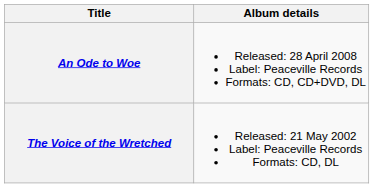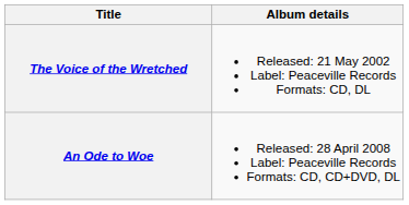 <table class="wikitable plainrowheaders" style="text-align:center;">
 <tr>
 <th scope="col" style="width:16em;">Title</th>
 <th scope="col">Album details</th>
 </tr>
 <tr>
+<th scope="row"><em><a href='#'>The Voice of the Wretched</a></em></th>
+<td><br><ul><li>Released: 21 May 2002</li><li>Label: Peaceville Records</li><li>Formats: CD, DL</li></ul></td>
+</tr>
+<tr>
 <th scope="row"><em><a href='#'>An Ode to Woe</a></em></th>
 <td><br><ul><li>Released: 28 April 2008</li><li>Label: Peaceville Records</li><li>Formats: CD, CD+DVD, DL</li></ul></td>
 </tr>
-<tr>
-<th scope="row"><em><a href='#'>The Voice of the Wretched</a></em></th>
-<td><br><ul><li>Released: 21 May 2002</li><li>Label: Peaceville Records</li><li>Formats: CD, DL</li></ul></td>
-</tr>
 </table>
